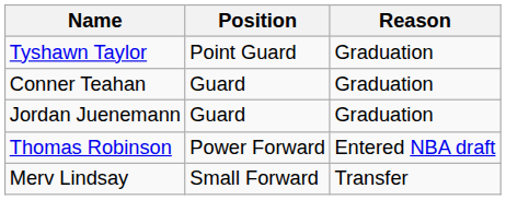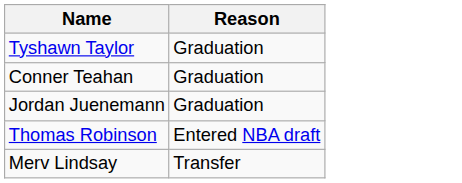 <table class="wikitable">
 <tr>
 <th>Name</th>
-<th>Position</th>
 <th>Reason</th>
 </tr>
 <tr>
 <td><a href='#'>Tyshawn Taylor</a></td>
-<td>Point Guard</td>
 <td>Graduation</td>
 </tr>
 <tr>
 <td>Conner Teahan</td>
-<td>Guard</td>
 <td>Graduation</td>
 </tr>
 <tr>
 <td>Jordan Juenemann</td>
-<td>Guard</td>
 <td>Graduation</td>
 </tr>
 <tr>
 <td><a href='#'>Thomas Robinson</a></td>
-<td>Power Forward</td>
 <td>Entered <a href='#'>NBA draft</a></td>
 </tr>
 <tr>
 <td>Merv Lindsay</td>
-<td>Small Forward</td>
 <td>Transfer</td>
 </tr>
 </table>
